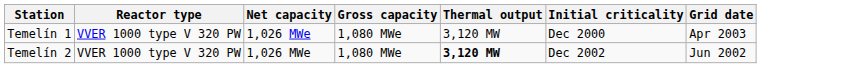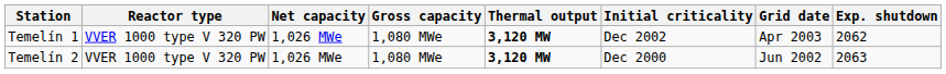 <table class="wikitable">
 <tr>
 <th>Station</th>
 <th>Reactor type</th>
 <th>Net capacity</th>
 <th>Gross capacity</th>
 <th>Thermal output</th>
 <th>Initial criticality</th>
 <th>Grid date</th>
+<th>Exp. shutdown</th>
 </tr>
 <tr>
 <td>Temelín 1</td>
 <td><a href='#'>VVER</a> 1000 type V 320 PW</td>
 <td>1,026 <a href='#'>MWe</a></td>
 <td>1,080 MWe</td>
-<td>3,120 MW</td>
-<td>Dec 2000</td>
+<td><strong>3,120 MW</strong></td>
+<td>Dec 2002</td>
 <td>Apr 2003</td>
+<td>2062</td>
 </tr>
 <tr>
 <td>Temelín 2</td>
 <td>VVER 1000 type V 320 PW</td>
 <td>1,026 MWe</td>
 <td>1,080 MWe</td>
 <td><strong>3,120 MW</strong></td>
-<td>Dec 2002</td>
+<td>Dec 2000</td>
 <td>Jun 2002</td>
+<td>2063</td>
 </tr>
 </table>
